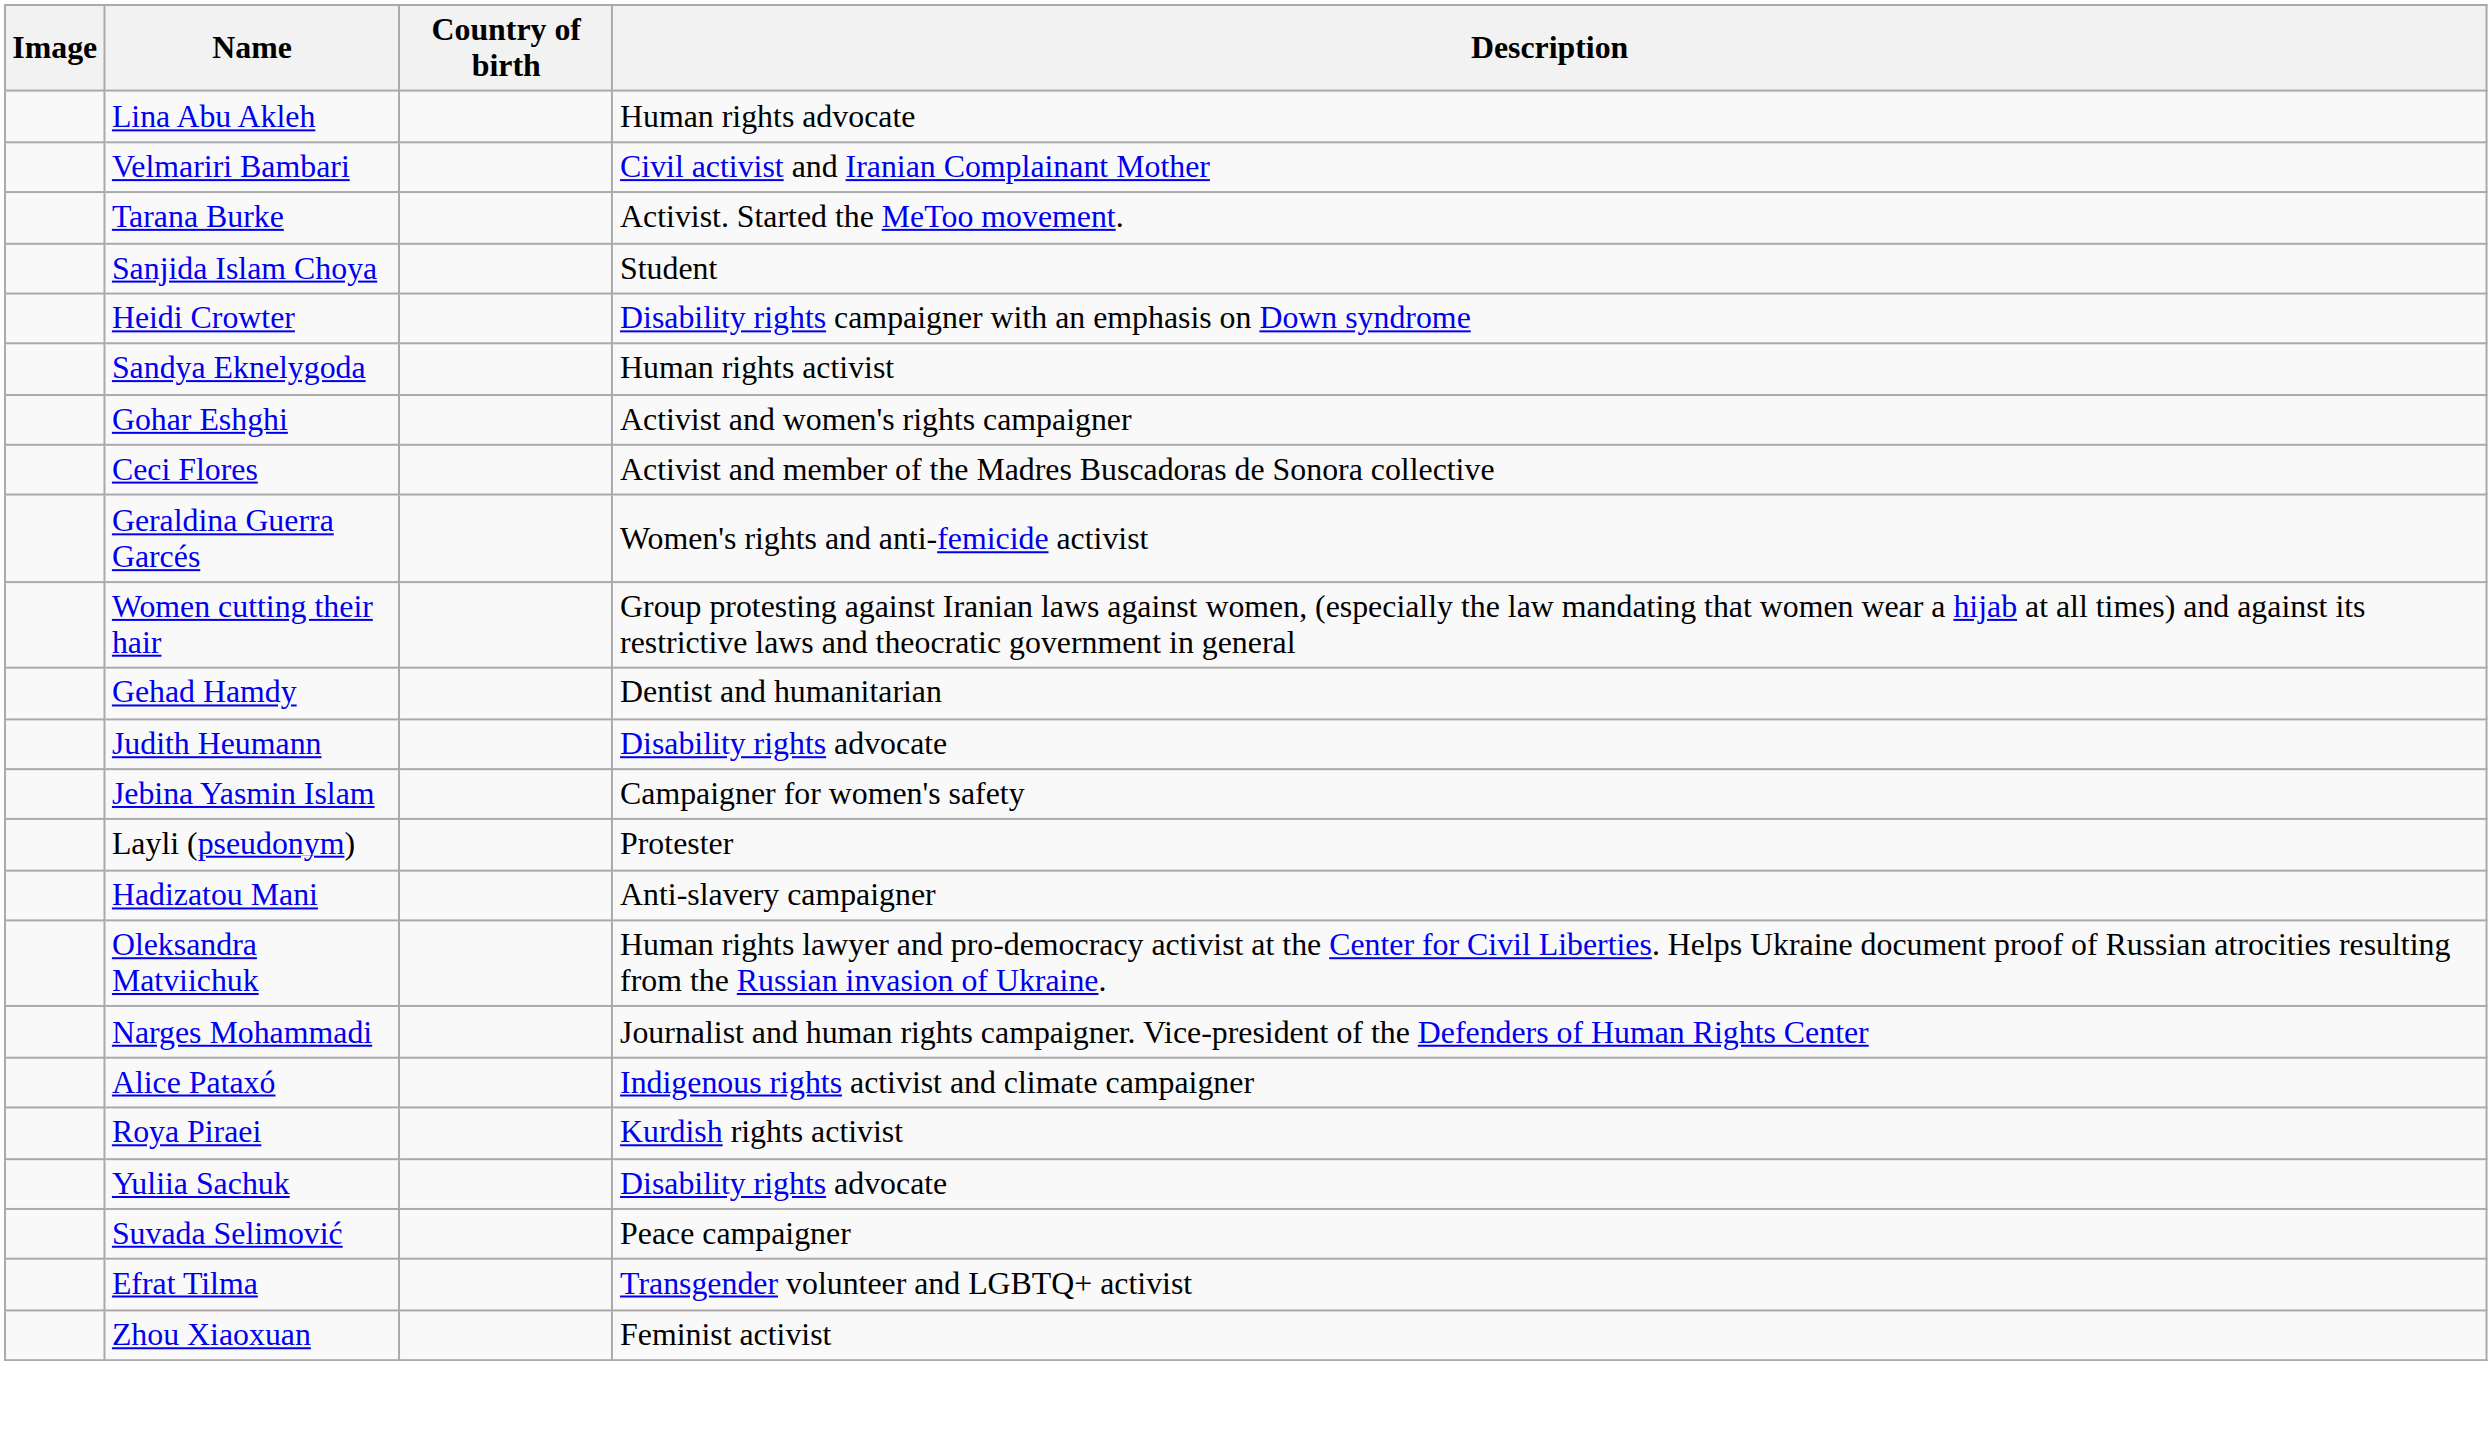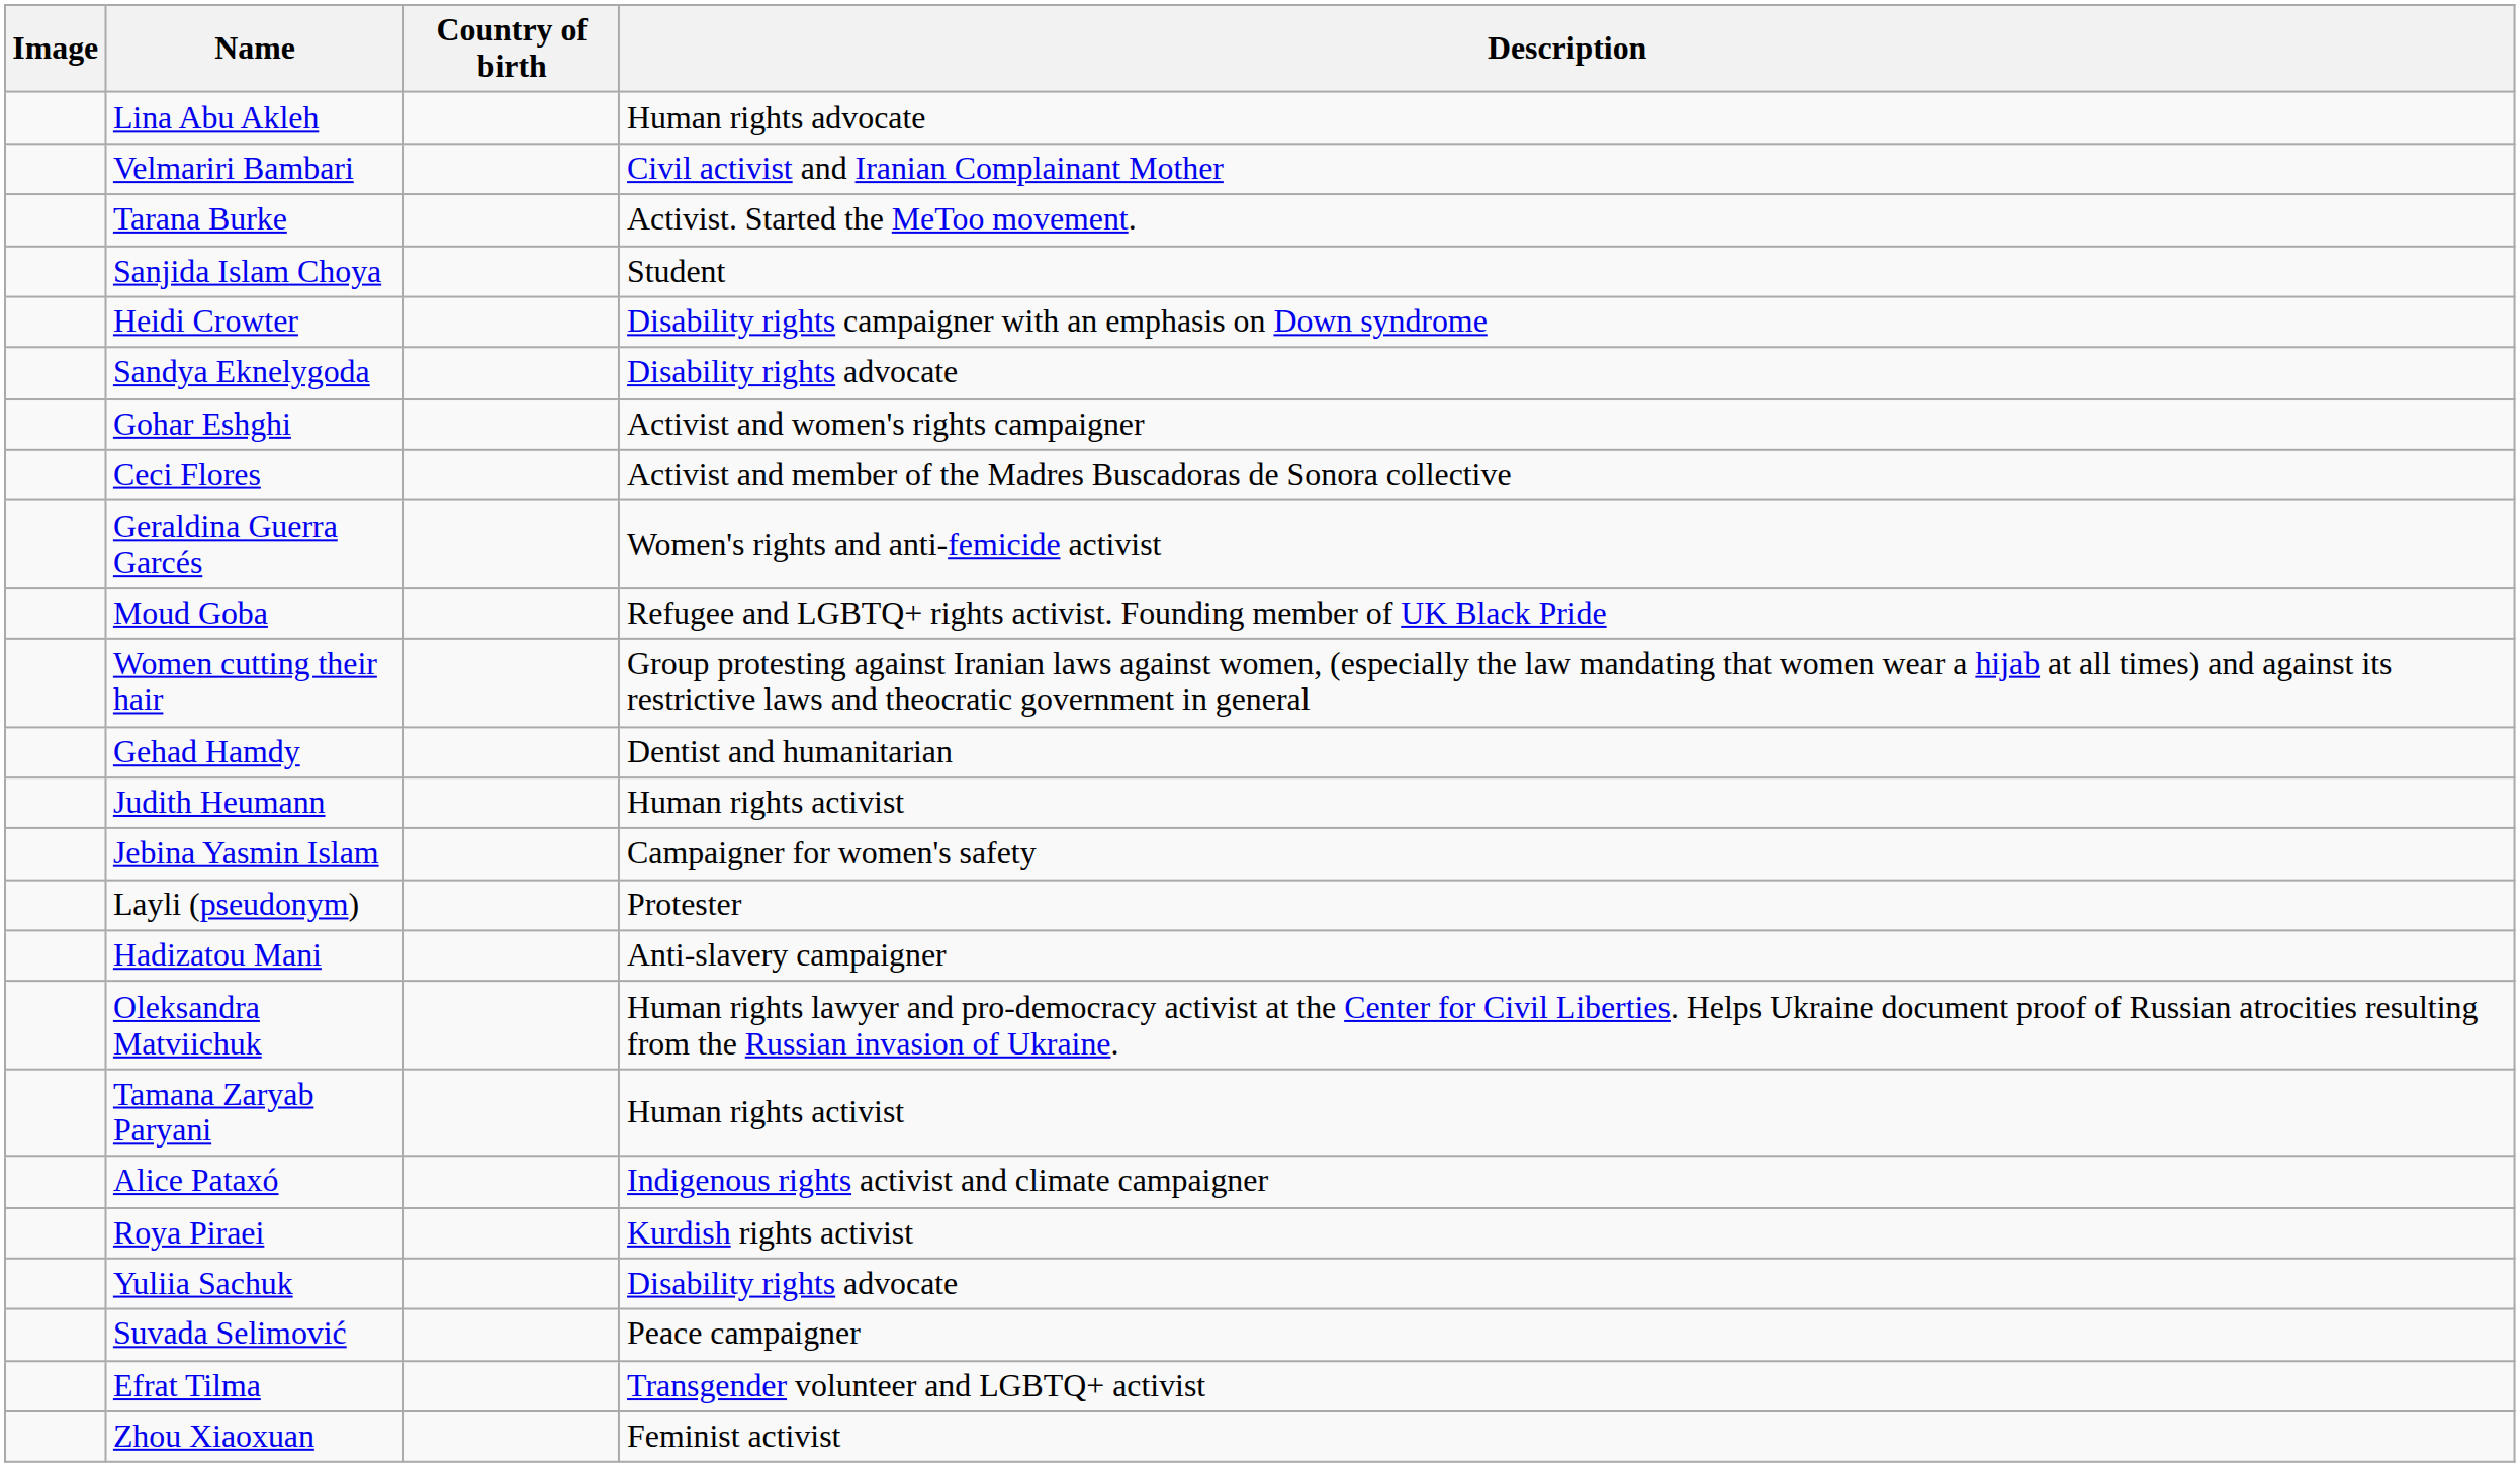 <table class="wikitable sortable">
 <tr>
 <th>Image</th>
 <th>Name</th>
 <th>Country of birth</th>
 <th>Description</th>
 </tr>
 <tr>
 <td></td>
 <td><a href='#'>Lina Abu Akleh</a></td>
 <td></td>
 <td>Human rights advocate</td>
 </tr>
 <tr>
 <td></td>
 <td><a href='#'>Velmariri Bambari</a></td>
 <td></td>
 <td><a href='#'>Civil activist</a> and <a href='#'>Iranian Complainant Mother</a></td>
 </tr>
 <tr>
 <td></td>
 <td><a href='#'>Tarana Burke</a></td>
 <td></td>
 <td>Activist. Started the <a href='#'>MeToo movement</a>.</td>
 </tr>
 <tr>
 <td></td>
 <td><a href='#'>Sanjida Islam Choya</a></td>
 <td></td>
 <td>Student</td>
 </tr>
 <tr>
 <td></td>
 <td><a href='#'>Heidi Crowter</a></td>
 <td></td>
 <td><a href='#'>Disability rights</a> campaigner with an emphasis on <a href='#'>Down syndrome</a></td>
 </tr>
 <tr>
 <td></td>
 <td><a href='#'>Sandya Eknelygoda</a></td>
 <td></td>
-<td>Human rights activist</td>
+<td><a href='#'>Disability rights</a> advocate</td>
 </tr>
 <tr>
 <td></td>
 <td><a href='#'>Gohar Eshghi</a></td>
 <td></td>
 <td>Activist and women's rights campaigner</td>
 </tr>
 <tr>
 <td></td>
 <td><a href='#'>Ceci Flores</a></td>
 <td></td>
 <td>Activist and member of the Madres Buscadoras de Sonora collective</td>
 </tr>
 <tr>
 <td></td>
 <td><a href='#'>Geraldina Guerra Garcés</a></td>
 <td></td>
 <td>Women's rights and anti-<a href='#'>femicide</a> activist</td>
 </tr>
 <tr>
 <td></td>
+<td><a href='#'>Moud Goba</a></td>
+<td></td>
+<td>Refugee and LGBTQ+ rights activist. Founding member of <a href='#'>UK Black Pride</a></td>
+</tr>
+<tr>
+<td></td>
 <td><a href='#'>Women cutting their hair</a></td>
 <td></td>
 <td>Group protesting against Iranian laws against women, (especially the law mandating that women wear a <a href='#'>hijab</a> at all times) and against its restrictive laws and theocratic government in general</td>
 </tr>
 <tr>
 <td></td>
 <td><a href='#'>Gehad Hamdy</a></td>
 <td></td>
 <td>Dentist and humanitarian</td>
 </tr>
 <tr>
 <td></td>
 <td><a href='#'>Judith Heumann</a></td>
 <td></td>
-<td><a href='#'>Disability rights</a> advocate</td>
+<td>Human rights activist</td>
 </tr>
 <tr>
 <td></td>
 <td><a href='#'>Jebina Yasmin Islam</a></td>
 <td></td>
 <td>Campaigner for women's safety</td>
 </tr>
 <tr>
 <td></td>
 <td>Layli (<a href='#'>pseudonym</a>)</td>
 <td></td>
 <td>Protester</td>
 </tr>
 <tr>
 <td></td>
 <td><a href='#'>Hadizatou Mani</a></td>
 <td></td>
 <td>Anti-slavery campaigner</td>
 </tr>
 <tr>
 <td></td>
 <td><a href='#'>Oleksandra Matviichuk</a></td>
 <td></td>
 <td>Human rights lawyer and pro-democracy activist at the <a href='#'>Center for Civil Liberties</a>. Helps Ukraine document proof of Russian atrocities resulting from the <a href='#'>Russian invasion of Ukraine</a>.</td>
 </tr>
 <tr>
 <td></td>
-<td><a href='#'>Narges Mohammadi</a></td>
+<td><a href='#'>Tamana Zaryab Paryani</a></td>
 <td></td>
-<td>Journalist and human rights campaigner. Vice-president of the <a href='#'>Defenders of Human Rights Center</a></td>
+<td>Human rights activist</td>
 </tr>
 <tr>
 <td></td>
 <td><a href='#'>Alice Pataxó</a></td>
 <td></td>
 <td><a href='#'>Indigenous rights</a> activist and climate campaigner</td>
 </tr>
 <tr>
 <td></td>
 <td><a href='#'>Roya Piraei</a></td>
 <td></td>
 <td><a href='#'>Kurdish</a> rights activist</td>
 </tr>
 <tr>
 <td></td>
 <td><a href='#'>Yuliia Sachuk</a></td>
 <td></td>
 <td><a href='#'>Disability rights</a> advocate</td>
 </tr>
 <tr>
 <td></td>
 <td><a href='#'>Suvada Selimović</a></td>
 <td></td>
 <td>Peace campaigner</td>
 </tr>
 <tr>
 <td></td>
 <td><a href='#'>Efrat Tilma</a></td>
 <td></td>
 <td><a href='#'>Transgender</a> volunteer and LGBTQ+ activist</td>
 </tr>
 <tr>
 <td></td>
 <td><a href='#'>Zhou Xiaoxuan</a></td>
 <td></td>
 <td>Feminist activist</td>
 </tr>
 </table>
